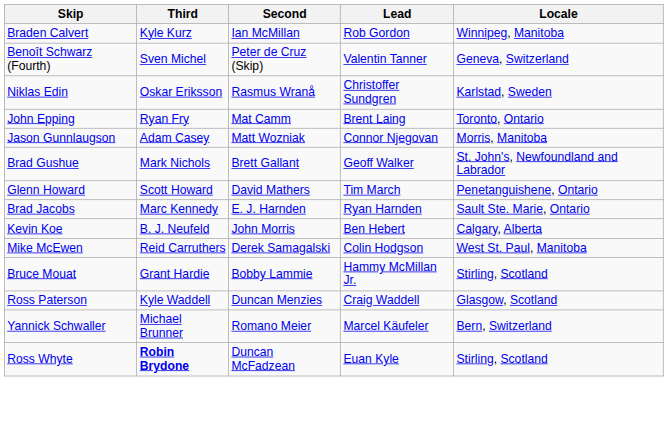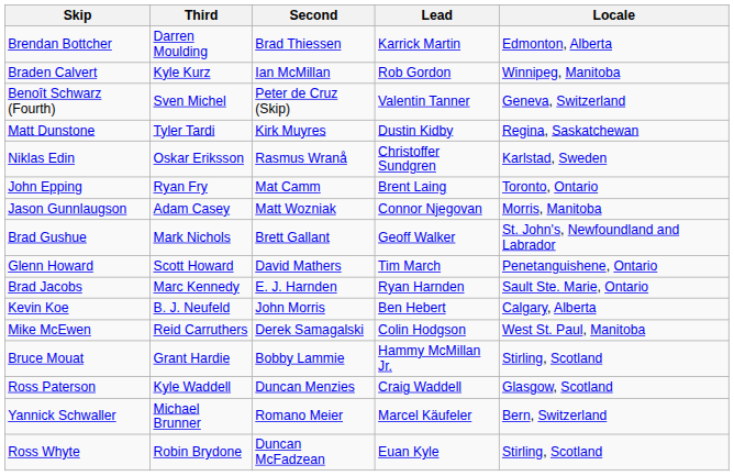 <table class=wikitable>
 <tr>
 <th scope="col">Skip</th>
 <th scope="col">Third</th>
 <th scope="col">Second</th>
 <th scope="col">Lead</th>
 <th scope="col">Locale</th>
+</tr>
+<tr>
+<td><a href='#'>Brendan Bottcher</a></td>
+<td><a href='#'>Darren Moulding</a></td>
+<td><a href='#'>Brad Thiessen</a></td>
+<td><a href='#'>Karrick Martin</a></td>
+<td> <a href='#'>Edmonton</a>, <a href='#'>Alberta</a></td>
 </tr>
 <tr>
 <td><a href='#'>Braden Calvert</a></td>
 <td><a href='#'>Kyle Kurz</a></td>
 <td><a href='#'>Ian McMillan</a></td>
 <td><a href='#'>Rob Gordon</a></td>
 <td> <a href='#'>Winnipeg</a>, <a href='#'>Manitoba</a></td>
 </tr>
 <tr>
 <td><a href='#'>Benoît Schwarz</a> (Fourth)</td>
 <td><a href='#'>Sven Michel</a></td>
 <td><a href='#'>Peter de Cruz</a> (Skip)</td>
 <td><a href='#'>Valentin Tanner</a></td>
 <td> <a href='#'>Geneva</a>, <a href='#'>Switzerland</a></td>
+</tr>
+<tr>
+<td><a href='#'>Matt Dunstone</a></td>
+<td><a href='#'>Tyler Tardi</a></td>
+<td><a href='#'>Kirk Muyres</a></td>
+<td><a href='#'>Dustin Kidby</a></td>
+<td> <a href='#'>Regina</a>, <a href='#'>Saskatchewan</a></td>
 </tr>
 <tr>
 <td><a href='#'>Niklas Edin</a></td>
 <td><a href='#'>Oskar Eriksson</a></td>
 <td><a href='#'>Rasmus Wranå</a></td>
 <td><a href='#'>Christoffer Sundgren</a></td>
 <td> <a href='#'>Karlstad</a>, <a href='#'>Sweden</a></td>
 </tr>
 <tr>
 <td><a href='#'>John Epping</a></td>
 <td><a href='#'>Ryan Fry</a></td>
 <td><a href='#'>Mat Camm</a></td>
 <td><a href='#'>Brent Laing</a></td>
 <td> <a href='#'>Toronto</a>, <a href='#'>Ontario</a></td>
 </tr>
 <tr>
 <td><a href='#'>Jason Gunnlaugson</a></td>
 <td><a href='#'>Adam Casey</a></td>
 <td><a href='#'>Matt Wozniak</a></td>
 <td><a href='#'>Connor Njegovan</a></td>
 <td> <a href='#'>Morris</a>, <a href='#'>Manitoba</a></td>
 </tr>
 <tr>
 <td><a href='#'>Brad Gushue</a></td>
 <td><a href='#'>Mark Nichols</a></td>
 <td><a href='#'>Brett Gallant</a></td>
 <td><a href='#'>Geoff Walker</a></td>
 <td> <a href='#'>St. John's</a>, <a href='#'>Newfoundland and Labrador</a></td>
 </tr>
 <tr>
 <td><a href='#'>Glenn Howard</a></td>
 <td><a href='#'>Scott Howard</a></td>
 <td><a href='#'>David Mathers</a></td>
 <td><a href='#'>Tim March</a></td>
 <td> <a href='#'>Penetanguishene</a>, <a href='#'>Ontario</a></td>
 </tr>
 <tr>
 <td><a href='#'>Brad Jacobs</a></td>
 <td><a href='#'>Marc Kennedy</a></td>
 <td><a href='#'>E. J. Harnden</a></td>
 <td><a href='#'>Ryan Harnden</a></td>
 <td> <a href='#'>Sault Ste. Marie</a>, <a href='#'>Ontario</a></td>
 </tr>
 <tr>
 <td><a href='#'>Kevin Koe</a></td>
 <td><a href='#'>B. J. Neufeld</a></td>
 <td><a href='#'>John Morris</a></td>
 <td><a href='#'>Ben Hebert</a></td>
 <td> <a href='#'>Calgary</a>, <a href='#'>Alberta</a></td>
 </tr>
 <tr>
 <td><a href='#'>Mike McEwen</a></td>
 <td><a href='#'>Reid Carruthers</a></td>
 <td><a href='#'>Derek Samagalski</a></td>
 <td><a href='#'>Colin Hodgson</a></td>
 <td> <a href='#'>West St. Paul</a>, <a href='#'>Manitoba</a></td>
 </tr>
 <tr>
 <td><a href='#'>Bruce Mouat</a></td>
 <td><a href='#'>Grant Hardie</a></td>
 <td><a href='#'>Bobby Lammie</a></td>
 <td><a href='#'>Hammy McMillan Jr.</a></td>
 <td> <a href='#'>Stirling</a>, <a href='#'>Scotland</a></td>
 </tr>
 <tr>
 <td><a href='#'>Ross Paterson</a></td>
 <td><a href='#'>Kyle Waddell</a></td>
 <td><a href='#'>Duncan Menzies</a></td>
 <td><a href='#'>Craig Waddell</a></td>
 <td> <a href='#'>Glasgow</a>, <a href='#'>Scotland</a></td>
 </tr>
 <tr>
 <td><a href='#'>Yannick Schwaller</a></td>
 <td><a href='#'>Michael Brunner</a></td>
 <td><a href='#'>Romano Meier</a></td>
 <td><a href='#'>Marcel Käufeler</a></td>
 <td> <a href='#'>Bern</a>, <a href='#'>Switzerland</a></td>
 </tr>
 <tr>
 <td><a href='#'>Ross Whyte</a></td>
-<td><strong><a href='#'>Robin Brydone</a></strong></td>
+<td><a href='#'>Robin Brydone</a></td>
 <td><a href='#'>Duncan McFadzean</a></td>
 <td><a href='#'>Euan Kyle</a></td>
 <td> <a href='#'>Stirling</a>, <a href='#'>Scotland</a></td>
 </tr>
 </table>
